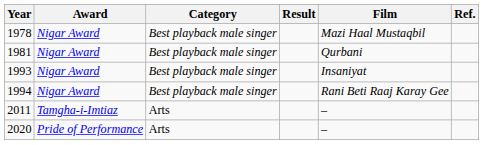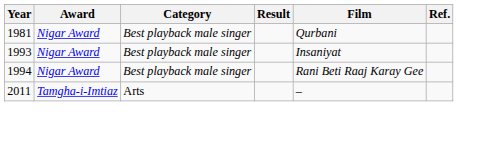 <table class="wikitable">
 <tr>
 <th>Year</th>
 <th>Award</th>
 <th>Category</th>
 <th>Result</th>
 <th>Film</th>
 <th>Ref.</th>
-</tr>
-<tr>
-<td>1978</td>
-<td><em><a href='#'>Nigar Award</a></em></td>
-<td><em>Best playback male singer</em></td>
-<td></td>
-<td><em>Mazi Haal Mustaqbil</em></td>
-<td></td>
 </tr>
 <tr>
 <td>1981</td>
 <td><em><a href='#'>Nigar Award</a></em></td>
 <td><em>Best playback male singer</em></td>
 <td></td>
 <td><em>Qurbani</em></td>
 <td></td>
 </tr>
 <tr>
 <td>1993</td>
 <td><em><a href='#'>Nigar Award</a></em></td>
 <td><em>Best playback male singer</em></td>
 <td></td>
 <td><em>Insaniyat</em></td>
 <td></td>
 </tr>
 <tr>
 <td>1994</td>
 <td><em><a href='#'>Nigar Award</a></em></td>
 <td><em>Best playback male singer</em></td>
 <td></td>
 <td><em>Rani Beti Raaj Karay Gee</em></td>
 <td></td>
 </tr>
 <tr>
 <td>2011</td>
 <td><em><a href='#'>Tamgha-i-Imtiaz</a></em></td>
 <td>Arts</td>
 <td></td>
 <td>–</td>
 <td></td>
 </tr>
-<tr>
-<td>2020</td>
-<td><em><a href='#'>Pride of Performance</a></em></td>
-<td>Arts</td>
-<td></td>
-<td>–</td>
-<td></td>
-</tr>
 </table>
